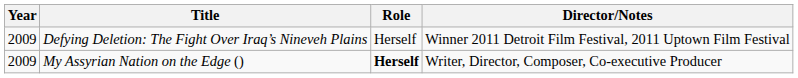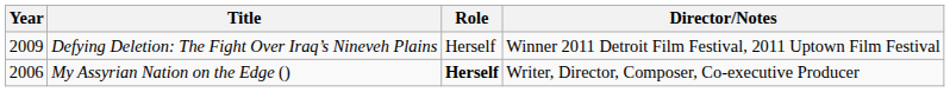 <table class="wikitable sortable">
 <tr>
 <th>Year</th>
 <th>Title</th>
 <th>Role</th>
 <th class="unsortable">Director/Notes</th>
 </tr>
 <tr>
 <td>2009</td>
 <td><em>Defying Deletion:  The Fight Over Iraq’s Nineveh Plains</em></td>
 <td>Herself</td>
 <td>Winner 2011 Detroit Film Festival, 2011 Uptown Film Festival</td>
 </tr>
 <tr>
-<td>2009</td>
+<td>2006</td>
 <td><em>My Assyrian Nation on the Edge</em> ()</td>
 <td><strong>Herself</strong></td>
 <td>Writer, Director, Composer, Co-executive Producer</td>
 </tr>
 </table>
